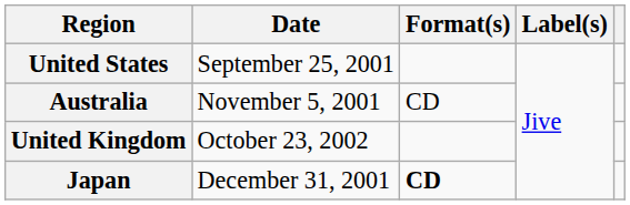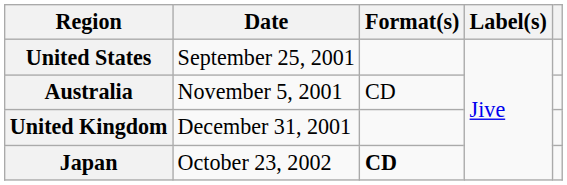 <table class="wikitable plainrowheaders">
 <tr>
 <th scope="col">Region</th>
 <th scope="col">Date</th>
 <th scope="col">Format(s)</th>
 <th scope="col">Label(s)</th>
 <th scope="col"></th>
 </tr>
 <tr>
 <th scope="row">United States</th>
 <td>September 25, 2001</td>
 <td></td>
 <td rowspan="4"><a href='#'>Jive</a></td>
 <td></td>
 </tr>
 <tr>
 <th scope="row">Australia</th>
 <td>November 5, 2001</td>
 <td>CD</td>
 <td></td>
 </tr>
 <tr>
 <th scope="row">United Kingdom</th>
-<td>October 23, 2002</td>
+<td>December 31, 2001</td>
 <td></td>
 <td></td>
 </tr>
 <tr>
 <th scope="row">Japan</th>
-<td>December 31, 2001</td>
+<td>October 23, 2002</td>
 <td><strong>CD</strong></td>
 <td></td>
 </tr>
 </table>
